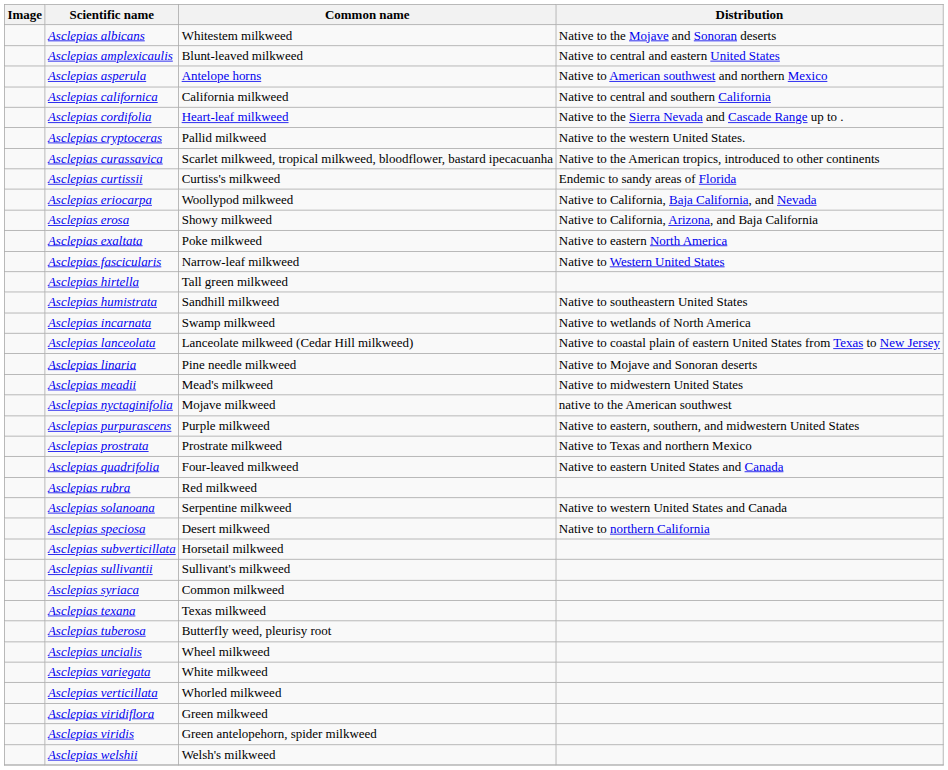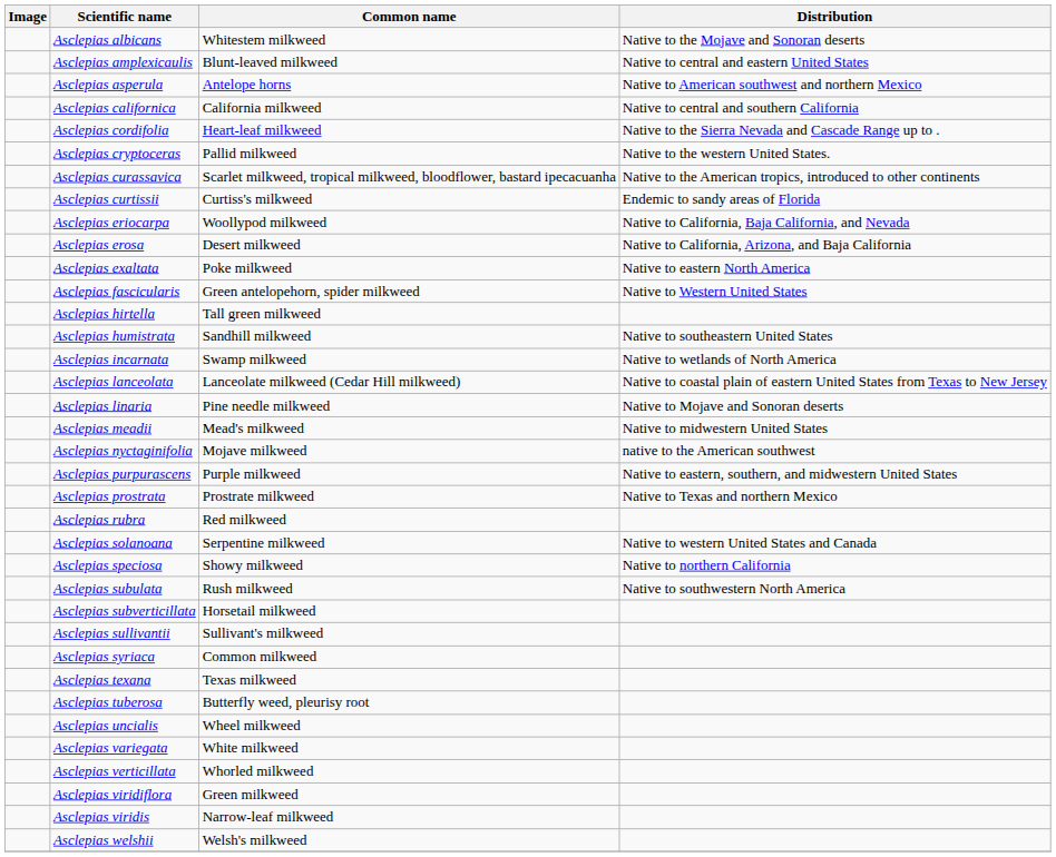 <table class="wikitable">
 <tr>
 <th>Image</th>
 <th>Scientific name</th>
 <th>Common name</th>
 <th>Distribution</th>
 </tr>
 <tr |->
 <td></td>
 <td><em><a href='#'>Asclepias albicans</a></em></td>
 <td>Whitestem milkweed</td>
 <td>Native to the <a href='#'>Mojave</a> and <a href='#'>Sonoran</a> deserts</td>
 </tr>
 <tr>
 <td></td>
 <td><em><a href='#'>Asclepias amplexicaulis</a></em></td>
 <td>Blunt-leaved milkweed</td>
 <td>Native to central and eastern <a href='#'>United States</a></td>
 </tr>
 <tr>
 <td></td>
 <td><em><a href='#'>Asclepias asperula</a></em></td>
 <td><a href='#'>Antelope horns</a></td>
 <td>Native to <a href='#'>American southwest</a> and northern <a href='#'>Mexico</a></td>
 </tr>
 <tr>
 <td></td>
 <td><em><a href='#'>Asclepias californica</a></em></td>
 <td>California milkweed</td>
 <td>Native to central and southern <a href='#'>California</a></td>
 </tr>
 <tr>
 <td></td>
 <td><em><a href='#'>Asclepias cordifolia</a></em></td>
 <td><a href='#'>Heart-leaf milkweed</a></td>
 <td>Native to the <a href='#'>Sierra Nevada</a> and <a href='#'>Cascade Range</a> up to .</td>
 </tr>
 <tr>
 <td></td>
 <td><em><a href='#'>Asclepias cryptoceras</a></em></td>
 <td>Pallid milkweed</td>
 <td>Native to the western United States.</td>
 </tr>
 <tr>
 <td></td>
 <td><em><a href='#'>Asclepias curassavica</a></em></td>
 <td>Scarlet milkweed, tropical milkweed, bloodflower, bastard ipecacuanha</td>
 <td>Native to the American tropics, introduced to other continents</td>
 </tr>
 <tr>
 <td></td>
 <td><em><a href='#'>Asclepias curtissii</a></em></td>
 <td>Curtiss's milkweed</td>
 <td>Endemic to sandy areas of <a href='#'>Florida</a></td>
 </tr>
 <tr>
 <td></td>
 <td><em><a href='#'>Asclepias eriocarpa</a></em></td>
 <td>Woollypod milkweed</td>
 <td>Native to California, <a href='#'>Baja California</a>, and <a href='#'>Nevada</a></td>
 </tr>
 <tr>
 <td></td>
 <td><em><a href='#'>Asclepias erosa</a></em></td>
-<td>Showy milkweed</td>
+<td>Desert milkweed</td>
 <td>Native to California, <a href='#'>Arizona</a>, and Baja California</td>
 </tr>
 <tr>
 <td></td>
 <td><em><a href='#'>Asclepias exaltata</a></em></td>
 <td>Poke milkweed</td>
 <td>Native to eastern <a href='#'>North America</a></td>
 </tr>
 <tr>
 <td></td>
 <td><em><a href='#'>Asclepias fascicularis</a></em></td>
-<td>Narrow-leaf milkweed</td>
+<td>Green antelopehorn, spider milkweed</td>
 <td>Native to <a href='#'>Western United States</a></td>
 </tr>
 <tr>
 <td></td>
 <td><em><a href='#'>Asclepias hirtella</a></em></td>
 <td>Tall green milkweed</td>
 </tr>
 <tr>
 <td></td>
 <td><em><a href='#'>Asclepias humistrata</a></em></td>
 <td>Sandhill milkweed</td>
 <td>Native to southeastern United States</td>
 </tr>
 <tr>
 <td></td>
 <td><em><a href='#'>Asclepias incarnata</a></em></td>
 <td>Swamp milkweed</td>
 <td>Native to wetlands of North America</td>
 </tr>
 <tr>
 <td></td>
 <td><em><a href='#'>Asclepias lanceolata</a></em></td>
 <td>Lanceolate milkweed (Cedar Hill milkweed)</td>
 <td>Native to coastal plain of eastern United States from <a href='#'>Texas</a> to <a href='#'>New Jersey</a></td>
 </tr>
 <tr>
 <td></td>
 <td><em><a href='#'>Asclepias linaria</a></em></td>
 <td>Pine needle milkweed</td>
 <td>Native to Mojave and Sonoran deserts</td>
 </tr>
 <tr>
 <td></td>
 <td><em><a href='#'>Asclepias meadii</a></em></td>
 <td>Mead's milkweed</td>
 <td>Native to midwestern United States</td>
 </tr>
 <tr>
 <td></td>
 <td><em><a href='#'>Asclepias nyctaginifolia</a></em></td>
 <td>Mojave milkweed</td>
 <td>native to the American southwest</td>
 </tr>
 <tr>
 <td></td>
 <td><em><a href='#'>Asclepias purpurascens</a></em></td>
 <td>Purple milkweed</td>
 <td>Native to eastern, southern, and midwestern United States</td>
 </tr>
 <tr>
 <td></td>
 <td><em><a href='#'>Asclepias prostrata</a></em></td>
 <td>Prostrate milkweed</td>
 <td>Native to Texas and northern Mexico</td>
 </tr>
 <tr>
 <td></td>
-<td><em><a href='#'>Asclepias quadrifolia</a></em></td>
-<td>Four-leaved milkweed</td>
-<td>Native to eastern United States and <a href='#'>Canada</a></td>
-</tr>
-<tr>
-<td></td>
 <td><em><a href='#'>Asclepias rubra</a></em></td>
 <td>Red milkweed</td>
 </tr>
 <tr>
 <td></td>
 <td><em><a href='#'>Asclepias solanoana</a></em></td>
 <td>Serpentine milkweed</td>
 <td>Native to western United States and Canada</td>
 </tr>
 <tr>
 <td></td>
 <td><em><a href='#'>Asclepias speciosa</a></em></td>
-<td>Desert milkweed</td>
+<td>Showy milkweed</td>
 <td>Native to <a href='#'>northern California</a></td>
+</tr>
+<tr>
+<td></td>
+<td><em><a href='#'>Asclepias subulata</a></em></td>
+<td>Rush milkweed</td>
+<td>Native to southwestern North America</td>
 </tr>
 <tr>
 <td></td>
 <td><em><a href='#'>Asclepias subverticillata</a></em></td>
 <td>Horsetail milkweed</td>
 </tr>
 <tr>
 <td></td>
 <td><em><a href='#'>Asclepias sullivantii</a></em></td>
 <td>Sullivant's milkweed</td>
 <td></td>
 </tr>
 <tr>
 <td></td>
 <td><em><a href='#'>Asclepias syriaca</a></em></td>
 <td>Common milkweed</td>
 <td></td>
 </tr>
 <tr>
 <td></td>
 <td><em><a href='#'>Asclepias texana</a></em></td>
 <td>Texas milkweed</td>
 <td></td>
 </tr>
 <tr>
 <td></td>
 <td><em><a href='#'>Asclepias tuberosa</a></em></td>
 <td>Butterfly weed, pleurisy root</td>
 <td></td>
 </tr>
 <tr>
 <td></td>
 <td><em><a href='#'>Asclepias uncialis</a></em></td>
 <td>Wheel milkweed</td>
 <td></td>
 </tr>
 <tr>
 <td></td>
 <td><em><a href='#'>Asclepias variegata</a></em></td>
 <td>White milkweed</td>
 <td></td>
 </tr>
 <tr>
 <td></td>
 <td><em><a href='#'>Asclepias verticillata</a></em></td>
 <td>Whorled milkweed</td>
 <td></td>
 </tr>
 <tr>
 <td></td>
 <td><em><a href='#'>Asclepias viridiflora</a></em></td>
 <td>Green milkweed</td>
 <td></td>
 </tr>
 <tr>
 <td></td>
 <td><em><a href='#'>Asclepias viridis</a></em></td>
-<td>Green antelopehorn, spider milkweed</td>
+<td>Narrow-leaf milkweed</td>
 <td></td>
 </tr>
 <tr>
 <td></td>
 <td><em><a href='#'>Asclepias welshii</a></em></td>
 <td>Welsh's milkweed</td>
 <td></td>
 </tr>
 <tr>
 </tr>
 </table>
